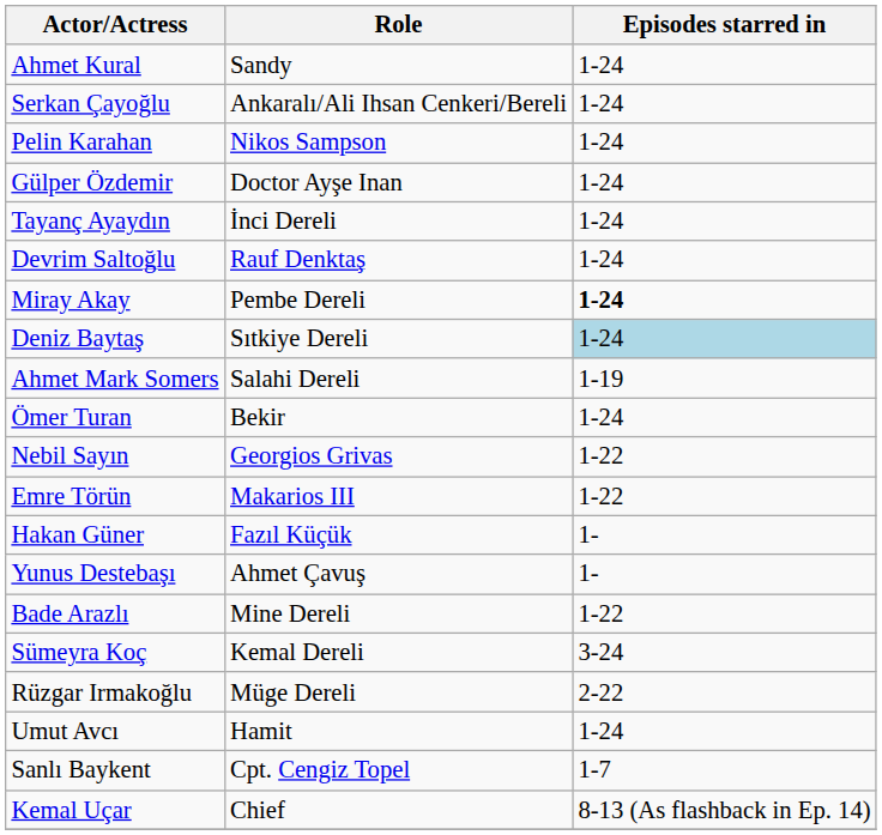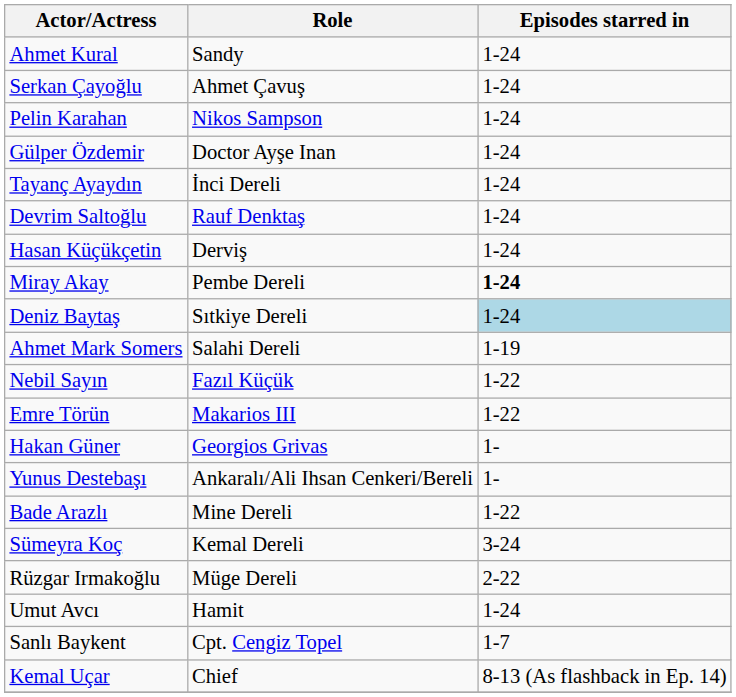 <table class="wikitable">
 <tr>
 <th>Actor/Actress</th>
 <th>Role</th>
 <th>Episodes starred in</th>
 </tr>
 <tr>
 <td><a href='#'>Ahmet Kural</a></td>
 <td>Sandy</td>
 <td>1-24</td>
 </tr>
 <tr>
 <td><a href='#'>Serkan Çayoğlu</a></td>
-<td>Ankaralı/Ali Ihsan Cenkeri/Bereli</td>
+<td>Ahmet Çavuş</td>
 <td>1-24</td>
 </tr>
 <tr>
 <td><a href='#'>Pelin Karahan</a></td>
 <td><a href='#'>Nikos Sampson</a></td>
 <td>1-24</td>
 </tr>
 <tr>
 <td><a href='#'>Gülper Özdemir</a></td>
 <td>Doctor Ayşe Inan</td>
 <td>1-24</td>
 </tr>
 <tr>
 <td><a href='#'>Tayanç Ayaydın</a></td>
 <td>İnci Dereli</td>
 <td>1-24</td>
 </tr>
 <tr>
 <td><a href='#'>Devrim Saltoğlu</a></td>
 <td><a href='#'>Rauf Denktaş</a></td>
 <td>1-24</td>
 </tr>
 <tr>
+<td><a href='#'>Hasan Küçükçetin</a></td>
+<td>Derviş</td>
+<td>1-24</td>
+</tr>
+<tr>
 <td><a href='#'>Miray Akay</a></td>
 <td>Pembe Dereli</td>
 <td><strong>1-24</strong></td>
 </tr>
 <tr>
 <td><a href='#'>Deniz Baytaş</a></td>
 <td>Sıtkiye Dereli</td>
 <td style="background: lightblue;">1-24</td>
 </tr>
 <tr>
 <td><a href='#'>Ahmet Mark Somers</a></td>
 <td>Salahi Dereli</td>
 <td>1-19</td>
 </tr>
 <tr>
-<td><a href='#'>Ömer Turan</a></td>
-<td>Bekir</td>
-<td>1-24</td>
-</tr>
-<tr>
 <td><a href='#'>Nebil Sayın</a></td>
-<td><a href='#'>Georgios Grivas</a></td>
+<td><a href='#'>Fazıl Küçük</a></td>
 <td>1-22</td>
 </tr>
 <tr>
 <td><a href='#'>Emre Törün</a></td>
 <td><a href='#'>Makarios III</a></td>
 <td>1-22</td>
 </tr>
 <tr>
 <td><a href='#'>Hakan Güner</a></td>
-<td><a href='#'>Fazıl Küçük</a></td>
+<td><a href='#'>Georgios Grivas</a></td>
 <td>1-</td>
 </tr>
 <tr>
 <td><a href='#'>Yunus Destebaşı</a></td>
-<td>Ahmet Çavuş</td>
+<td>Ankaralı/Ali Ihsan Cenkeri/Bereli</td>
 <td>1-</td>
 </tr>
 <tr>
 <td><a href='#'>Bade Arazlı</a></td>
 <td>Mine Dereli</td>
 <td>1-22</td>
 </tr>
 <tr>
 <td><a href='#'>Sümeyra Koç</a></td>
 <td>Kemal Dereli</td>
 <td>3-24</td>
 </tr>
 <tr>
 <td>Rüzgar Irmakoğlu</td>
 <td>Müge Dereli</td>
 <td>2-22</td>
 </tr>
 <tr>
 <td>Umut Avcı</td>
 <td>Hamit</td>
 <td>1-24</td>
 </tr>
 <tr>
 <td>Sanlı Baykent</td>
 <td>Cpt. <a href='#'>Cengiz Topel</a></td>
 <td>1-7</td>
 </tr>
 <tr>
 <td><a href='#'>Kemal Uçar</a></td>
 <td>Chief</td>
 <td>8-13 (As flashback in Ep. 14)</td>
 </tr>
 <tr>
 </tr>
 </table>
